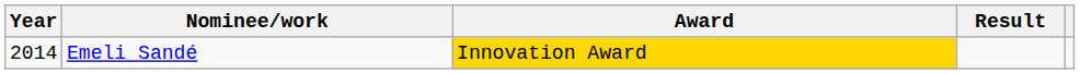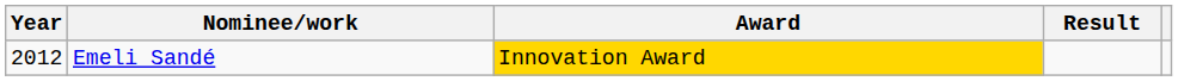 <table class="wikitable">
 <tr>
 <th>Year</th>
 <th width="250">Nominee/work</th>
 <th width="325">Award</th>
 <th width="65">Result</th>
 <th></th>
 </tr>
 <tr>
-<td>2014</td>
+<td>2012</td>
 <td><a href='#'>Emeli Sandé</a></td>
 <td style="background: gold;">Innovation Award</td>
 <td></td>
 <td style="text-align:center;"></td>
 </tr>
 </table>
